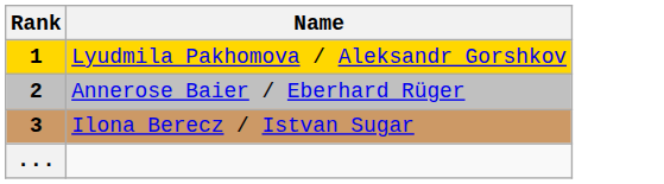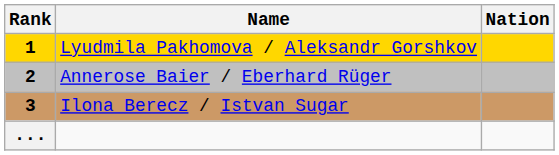 <table class="wikitable">
 <tr>
 <th>Rank</th>
 <th>Name</th>
+<th>Nation</th>
 </tr>
 <tr bgcolor="gold">
 <td align="center"><strong>1</strong></td>
 <td><a href='#'>Lyudmila Pakhomova</a> / <a href='#'>Aleksandr Gorshkov</a></td>
+<td></td>
 </tr>
 <tr bgcolor="silver">
 <td align="center"><strong>2</strong></td>
 <td><a href='#'>Annerose Baier</a> / <a href='#'>Eberhard Rüger</a></td>
+<td></td>
 </tr>
 <tr bgcolor="cc9966">
 <td align="center"><strong>3</strong></td>
 <td><a href='#'>Ilona Berecz</a> / <a href='#'>Istvan Sugar</a></td>
+<td></td>
 </tr>
 <tr>
 <th>...</th>
 <td></td>
+<td></td>
 </tr>
 </table>
